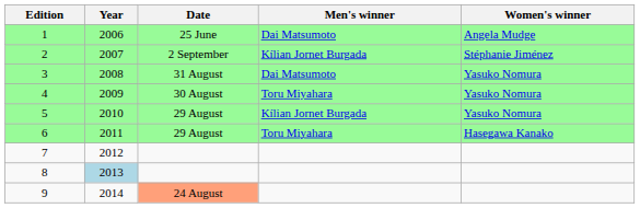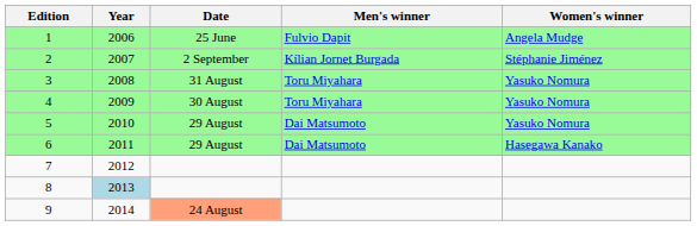 <table class="wikitable" width=60% style="font-size:90%; text-align:center;">
 <tr>
 <th>Edition</th>
 <th>Year</th>
 <th>Date</th>
 <th>Men's winner</th>
 <th>Women's winner</th>
 </tr>
 <tr bgcolor=palegreen>
 <td>1</td>
 <td rowspan=1>2006</td>
 <td>25 June</td>
-<td align=left> <a href='#'>Dai Matsumoto</a></td>
+<td align=left> <a href='#'>Fulvio Dapit</a></td>
 <td align=left> <a href='#'>Angela Mudge</a></td>
 </tr>
 <tr bgcolor=palegreen>
 <td>2</td>
 <td rowspan=1>2007</td>
 <td>2 September</td>
 <td align=left> <a href='#'>Kílian Jornet Burgada</a></td>
 <td align=left> <a href='#'>Stéphanie Jiménez</a></td>
 </tr>
 <tr bgcolor=palegreen>
 <td>3</td>
 <td rowspan=1>2008</td>
 <td>31 August</td>
-<td align=left> <a href='#'>Dai Matsumoto</a></td>
+<td align=left> <a href='#'>Toru Miyahara</a></td>
 <td align=left> <a href='#'>Yasuko Nomura</a></td>
 </tr>
 <tr bgcolor=palegreen>
 <td>4</td>
 <td rowspan=1>2009</td>
 <td>30 August</td>
 <td align=left> <a href='#'>Toru Miyahara</a></td>
 <td align=left> <a href='#'>Yasuko Nomura</a></td>
 </tr>
 <tr bgcolor=palegreen>
 <td>5</td>
 <td rowspan=1>2010</td>
 <td>29 August</td>
-<td align=left> <a href='#'>Kílian Jornet Burgada</a></td>
+<td align=left> <a href='#'>Dai Matsumoto</a></td>
 <td align=left> <a href='#'>Yasuko Nomura</a></td>
 </tr>
 <tr bgcolor=palegreen>
 <td>6</td>
 <td rowspan=1>2011</td>
 <td>29 August</td>
-<td align=left> <a href='#'>Toru Miyahara</a></td>
+<td align=left> <a href='#'>Dai Matsumoto</a></td>
 <td align=left> <a href='#'>Hasegawa Kanako</a></td>
 </tr>
 <tr>
 <td>7</td>
 <td rowspan=1>2012</td>
 <td></td>
 <td align=left> <a href='#'></a></td>
 <td align=left> <a href='#'></a></td>
 </tr>
 <tr>
 <td>8</td>
 <td rowspan=1 style="background: lightblue;">2013</td>
 <td></td>
 <td align=left> <a href='#'></a></td>
 <td align=left> <a href='#'></a></td>
 </tr>
 <tr>
 <td>9</td>
 <td rowspan=1>2014</td>
 <td style="background: lightsalmon;">24 August</td>
 <td align=left> <a href='#'></a></td>
 <td align=left> <a href='#'></a></td>
 </tr>
 </table>
